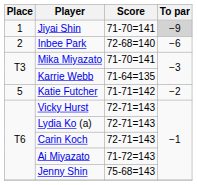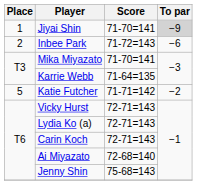 <table class="wikitable">
 <tr>
 <th>Place</th>
 <th>Player</th>
 <th>Score</th>
 <th>To par</th>
 </tr>
 <tr>
 <td align=center>1</td>
 <td> <a href='#'>Jiyai Shin</a></td>
 <td align=center>71-70=141</td>
 <td align=center style="background: lightgrey;">−9</td>
 </tr>
 <tr>
 <td align=center>2</td>
 <td> <a href='#'>Inbee Park</a></td>
-<td align=center>72-68=140</td>
+<td align=center>71-72=143</td>
 <td align=center>−6</td>
 </tr>
 <tr>
 <td rowspan=2 align=center>T3</td>
 <td> <a href='#'>Mika Miyazato</a></td>
 <td align=center>71-70=141</td>
 <td rowspan=2 align=center>−3</td>
 </tr>
 <tr>
 <td> <a href='#'>Karrie Webb</a></td>
 <td align=center>71-64=135</td>
 </tr>
 <tr>
 <td align=center>5</td>
 <td> <a href='#'>Katie Futcher</a></td>
 <td align=center>71-71=142</td>
 <td align=center>−2</td>
 </tr>
 <tr>
 <td rowspan=5 align=center>T6</td>
 <td> <a href='#'>Vicky Hurst</a></td>
 <td align=center>72-71=143</td>
 <td rowspan=5 align=center>−1</td>
 </tr>
 <tr>
 <td> <a href='#'>Lydia Ko</a> (a)</td>
 <td align=center>72-71=143</td>
 </tr>
 <tr>
 <td> <a href='#'>Carin Koch</a></td>
 <td align=center>72-71=143</td>
 </tr>
 <tr>
 <td> <a href='#'>Ai Miyazato</a></td>
-<td align=center>71-72=143</td>
+<td align=center>72-68=140</td>
 </tr>
 <tr>
 <td> <a href='#'>Jenny Shin</a></td>
 <td align=center>75-68=143</td>
 </tr>
 <tr>
 </tr>
 </table>
